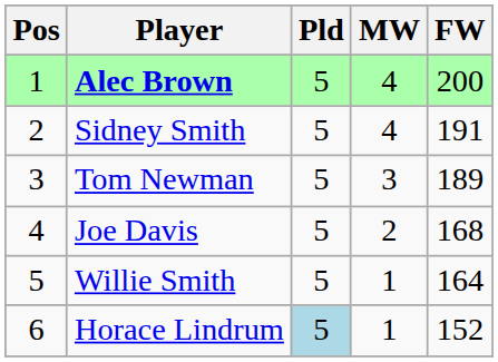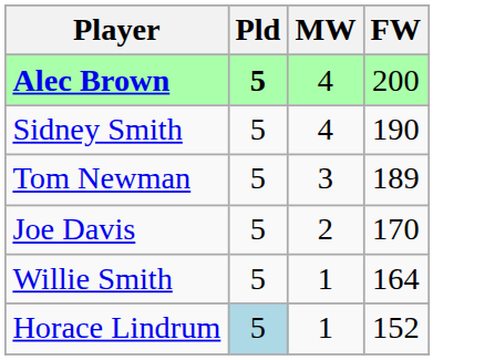 <table class="wikitable" style="text-align: center;">
 <tr>
-<th>Pos</th>
 <th>Player</th>
 <th>Pld</th>
 <th>MW</th>
 <th>FW</th>
 </tr>
 <tr style="background:#aaffaa;">
-<td>1</td>
 <td style="text-align:left;"> <strong><a href='#'>Alec Brown</a></strong></td>
-<td>5</td>
+<td><strong>5</strong></td>
 <td>4</td>
 <td>200</td>
 </tr>
 <tr>
-<td>2</td>
 <td style="text-align:left;"> <a href='#'>Sidney Smith</a></td>
 <td>5</td>
 <td>4</td>
-<td>191</td>
+<td>190</td>
 </tr>
 <tr>
-<td>3</td>
 <td style="text-align:left;"> <a href='#'>Tom Newman</a></td>
 <td>5</td>
 <td>3</td>
 <td>189</td>
 </tr>
 <tr>
-<td>4</td>
 <td style="text-align:left;"> <a href='#'>Joe Davis</a></td>
 <td>5</td>
 <td>2</td>
-<td>168</td>
+<td>170</td>
 </tr>
 <tr>
-<td>5</td>
 <td style="text-align:left;"> <a href='#'>Willie Smith</a></td>
 <td>5</td>
 <td>1</td>
 <td>164</td>
 </tr>
 <tr>
-<td>6</td>
 <td style="text-align:left;"> <a href='#'>Horace Lindrum</a></td>
 <td style="background: lightblue;">5</td>
 <td>1</td>
 <td>152</td>
 </tr>
 </table>
